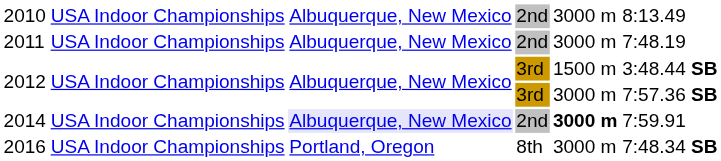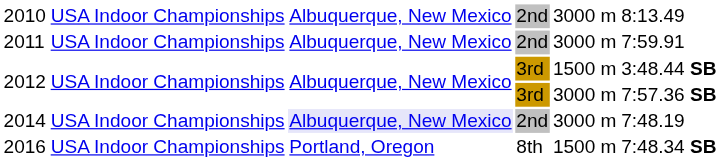 <table>
 <tr>
 <td>2010</td>
 <td><a href='#'>USA Indoor Championships</a></td>
 <td><a href='#'>Albuquerque, New Mexico</a></td>
 <td bgcolor=silver>2nd</td>
 <td>3000 m</td>
 <td>8:13.49</td>
 <td></td>
 </tr>
 <tr>
 <td>2011</td>
 <td><a href='#'>USA Indoor Championships</a></td>
 <td><a href='#'>Albuquerque, New Mexico</a></td>
 <td bgcolor=silver>2nd</td>
 <td>3000 m</td>
-<td>7:48.19</td>
+<td>7:59.91</td>
 <td></td>
 </tr>
 <tr>
 <td rowspan=2>2012</td>
 <td rowspan=2><a href='#'>USA Indoor Championships</a></td>
 <td rowspan=2><a href='#'>Albuquerque, New Mexico</a></td>
 <td bgcolor=cc9900>3rd</td>
 <td>1500 m</td>
 <td>3:48.44 <strong>SB</strong></td>
 <td></td>
 </tr>
 <tr>
 <td bgcolor=cc9900>3rd</td>
 <td>3000 m</td>
 <td>7:57.36 <strong>SB</strong></td>
 </tr>
 <tr>
 <td>2014</td>
 <td><a href='#'>USA Indoor Championships</a></td>
 <td style="background: lavender;"><a href='#'>Albuquerque, New Mexico</a></td>
 <td bgcolor=silver>2nd</td>
-<td><strong>3000 m</strong></td>
-<td>7:59.91</td>
+<td>3000 m</td>
+<td>7:48.19</td>
 <td></td>
 </tr>
 <tr>
 <td>2016</td>
 <td><a href='#'>USA Indoor Championships</a></td>
 <td><a href='#'>Portland, Oregon</a></td>
 <td>8th</td>
-<td>3000 m</td>
+<td>1500 m</td>
 <td>7:48.34 <strong>SB</strong></td>
 </tr>
 </table>
